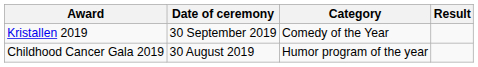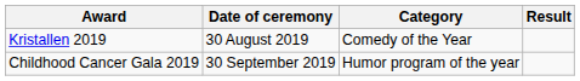 <table class="wikitable">
 <tr>
 <th>Award</th>
 <th>Date of ceremony</th>
 <th>Category</th>
 <th>Result</th>
 </tr>
 <tr>
 <td><a href='#'>Kristallen</a> 2019</td>
-<td>30 September 2019</td>
+<td>30 August 2019</td>
 <td>Comedy of the Year</td>
 <td></td>
 </tr>
 <tr>
 <td>Childhood Cancer Gala 2019</td>
-<td>30 August 2019</td>
+<td>30 September 2019</td>
 <td>Humor program of the year</td>
 <td></td>
 </tr>
 </table>
